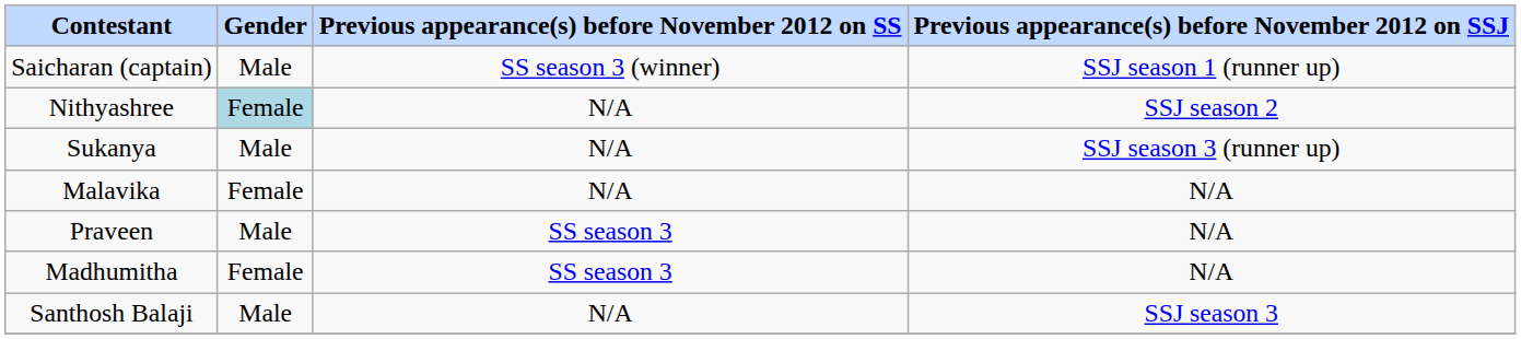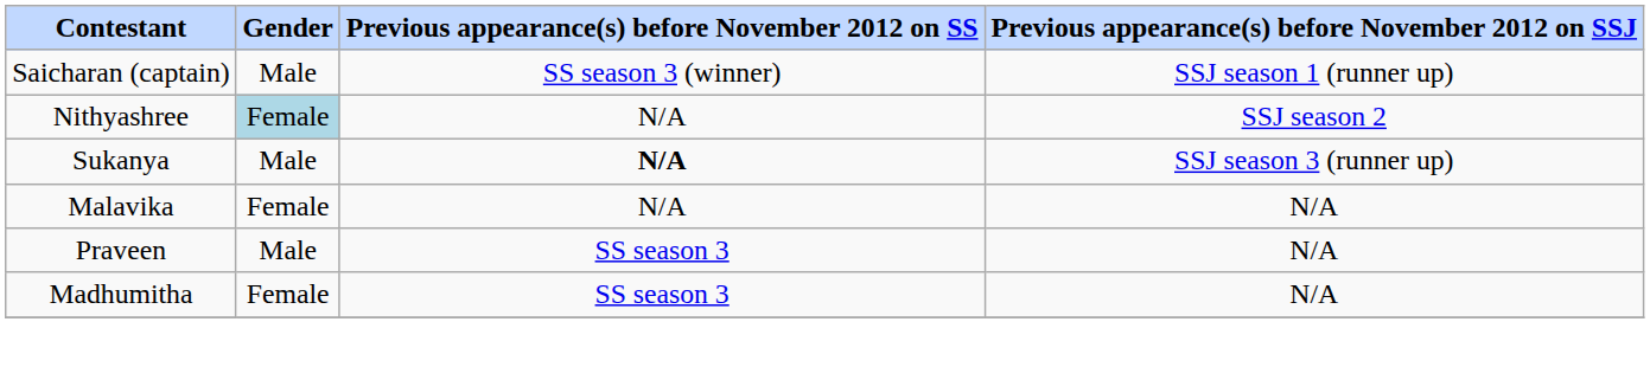 <table class="wikitable sortable" style="text-align: center; width: auto;">
 <tr style="background:#C1D8FF;">
 <th style="background-color:#C1D8FF;">Contestant</th>
 <th style="background-color:#C1D8FF;">Gender</th>
 <th style="background-color:#C1D8FF;">Previous appearance(s) before November 2012 on <a href='#'>SS</a></th>
 <th style="background-color:#C1D8FF;">Previous appearance(s) before November 2012 on <a href='#'>SSJ</a></th>
 </tr>
 <tr>
 <td>Saicharan (captain)</td>
 <td>Male</td>
 <td><a href='#'>SS season 3</a> (winner)</td>
 <td><a href='#'>SSJ season 1</a> (runner up)</td>
 </tr>
 <tr>
 <td>Nithyashree</td>
 <td style="background: lightblue;">Female</td>
 <td>N/A</td>
 <td><a href='#'>SSJ season 2</a></td>
 </tr>
 <tr>
 <td>Sukanya</td>
 <td>Male</td>
-<td>N/A</td>
+<td><strong>N/A</strong></td>
 <td><a href='#'>SSJ season 3</a> (runner up)</td>
 </tr>
 <tr>
 <td>Malavika</td>
 <td>Female</td>
 <td>N/A</td>
 <td>N/A</td>
 </tr>
 <tr>
 <td>Praveen</td>
 <td>Male</td>
 <td><a href='#'>SS season 3</a></td>
 <td>N/A</td>
 </tr>
 <tr>
 <td>Madhumitha</td>
 <td>Female</td>
 <td><a href='#'>SS season 3</a></td>
 <td>N/A</td>
 </tr>
 <tr>
-<td>Santhosh Balaji</td>
-<td>Male</td>
-<td>N/A</td>
-<td><a href='#'>SSJ season 3</a></td>
-</tr>
-<tr>
 </tr>
 </table>
